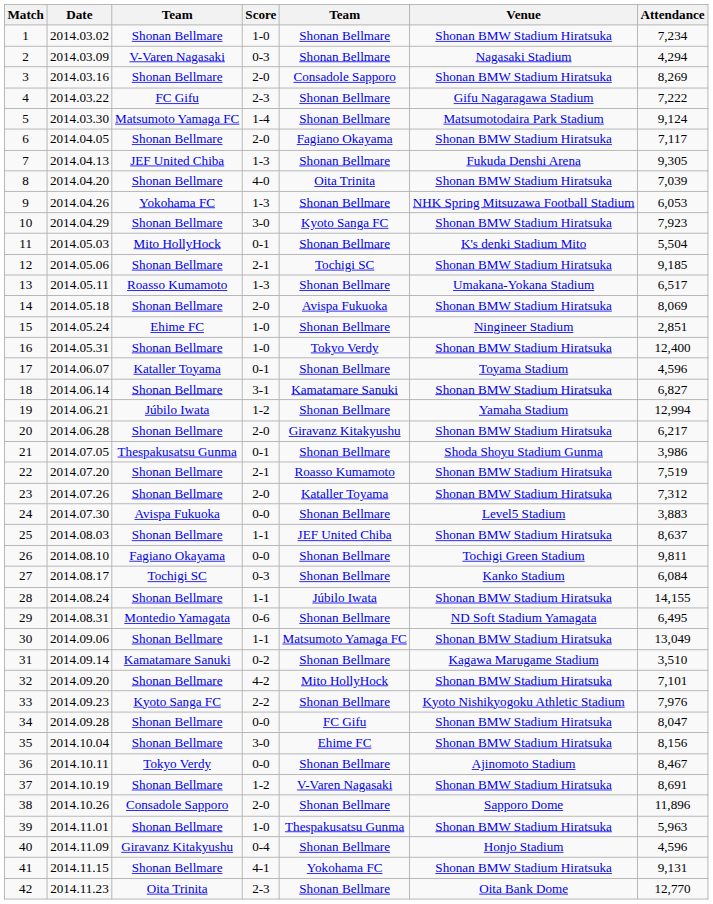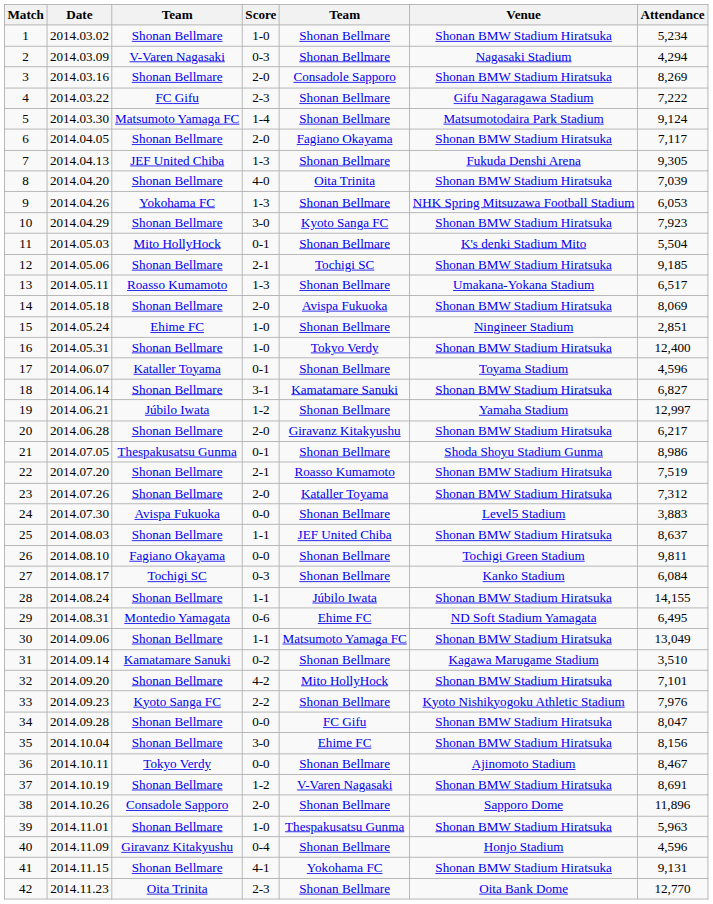 <table class="wikitable" style="text-align:center;">
 <tr>
 <th>Match</th>
 <th>Date</th>
 <th>Team</th>
 <th>Score</th>
 <th>Team</th>
 <th>Venue</th>
 <th>Attendance</th>
 </tr>
 <tr>
 <td>1</td>
 <td>2014.03.02</td>
 <td><a href='#'>Shonan Bellmare</a></td>
 <td>1-0</td>
 <td><a href='#'>Shonan Bellmare</a></td>
 <td><a href='#'>Shonan BMW Stadium Hiratsuka</a></td>
-<td>7,234</td>
+<td>5,234</td>
 </tr>
 <tr>
 <td>2</td>
 <td>2014.03.09</td>
 <td><a href='#'>V-Varen Nagasaki</a></td>
 <td>0-3</td>
 <td><a href='#'>Shonan Bellmare</a></td>
 <td><a href='#'>Nagasaki Stadium</a></td>
 <td>4,294</td>
 </tr>
 <tr>
 <td>3</td>
 <td>2014.03.16</td>
 <td><a href='#'>Shonan Bellmare</a></td>
 <td>2-0</td>
 <td><a href='#'>Consadole Sapporo</a></td>
 <td><a href='#'>Shonan BMW Stadium Hiratsuka</a></td>
 <td>8,269</td>
 </tr>
 <tr>
 <td>4</td>
 <td>2014.03.22</td>
 <td><a href='#'>FC Gifu</a></td>
 <td>2-3</td>
 <td><a href='#'>Shonan Bellmare</a></td>
 <td><a href='#'>Gifu Nagaragawa Stadium</a></td>
 <td>7,222</td>
 </tr>
 <tr>
 <td>5</td>
 <td>2014.03.30</td>
 <td><a href='#'>Matsumoto Yamaga FC</a></td>
 <td>1-4</td>
 <td><a href='#'>Shonan Bellmare</a></td>
 <td><a href='#'>Matsumotodaira Park Stadium</a></td>
 <td>9,124</td>
 </tr>
 <tr>
 <td>6</td>
 <td>2014.04.05</td>
 <td><a href='#'>Shonan Bellmare</a></td>
 <td>2-0</td>
 <td><a href='#'>Fagiano Okayama</a></td>
 <td><a href='#'>Shonan BMW Stadium Hiratsuka</a></td>
 <td>7,117</td>
 </tr>
 <tr>
 <td>7</td>
 <td>2014.04.13</td>
 <td><a href='#'>JEF United Chiba</a></td>
 <td>1-3</td>
 <td><a href='#'>Shonan Bellmare</a></td>
 <td><a href='#'>Fukuda Denshi Arena</a></td>
 <td>9,305</td>
 </tr>
 <tr>
 <td>8</td>
 <td>2014.04.20</td>
 <td><a href='#'>Shonan Bellmare</a></td>
 <td>4-0</td>
 <td><a href='#'>Oita Trinita</a></td>
 <td><a href='#'>Shonan BMW Stadium Hiratsuka</a></td>
 <td>7,039</td>
 </tr>
 <tr>
 <td>9</td>
 <td>2014.04.26</td>
 <td><a href='#'>Yokohama FC</a></td>
 <td>1-3</td>
 <td><a href='#'>Shonan Bellmare</a></td>
 <td><a href='#'>NHK Spring Mitsuzawa Football Stadium</a></td>
 <td>6,053</td>
 </tr>
 <tr>
 <td>10</td>
 <td>2014.04.29</td>
 <td><a href='#'>Shonan Bellmare</a></td>
 <td>3-0</td>
 <td><a href='#'>Kyoto Sanga FC</a></td>
 <td><a href='#'>Shonan BMW Stadium Hiratsuka</a></td>
 <td>7,923</td>
 </tr>
 <tr>
 <td>11</td>
 <td>2014.05.03</td>
 <td><a href='#'>Mito HollyHock</a></td>
 <td>0-1</td>
 <td><a href='#'>Shonan Bellmare</a></td>
 <td><a href='#'>K's denki Stadium Mito</a></td>
 <td>5,504</td>
 </tr>
 <tr>
 <td>12</td>
 <td>2014.05.06</td>
 <td><a href='#'>Shonan Bellmare</a></td>
 <td>2-1</td>
 <td><a href='#'>Tochigi SC</a></td>
 <td><a href='#'>Shonan BMW Stadium Hiratsuka</a></td>
 <td>9,185</td>
 </tr>
 <tr>
 <td>13</td>
 <td>2014.05.11</td>
 <td><a href='#'>Roasso Kumamoto</a></td>
 <td>1-3</td>
 <td><a href='#'>Shonan Bellmare</a></td>
 <td><a href='#'>Umakana-Yokana Stadium</a></td>
 <td>6,517</td>
 </tr>
 <tr>
 <td>14</td>
 <td>2014.05.18</td>
 <td><a href='#'>Shonan Bellmare</a></td>
 <td>2-0</td>
 <td><a href='#'>Avispa Fukuoka</a></td>
 <td><a href='#'>Shonan BMW Stadium Hiratsuka</a></td>
 <td>8,069</td>
 </tr>
 <tr>
 <td>15</td>
 <td>2014.05.24</td>
 <td><a href='#'>Ehime FC</a></td>
 <td>1-0</td>
 <td><a href='#'>Shonan Bellmare</a></td>
 <td><a href='#'>Ningineer Stadium</a></td>
 <td>2,851</td>
 </tr>
 <tr>
 <td>16</td>
 <td>2014.05.31</td>
 <td><a href='#'>Shonan Bellmare</a></td>
 <td>1-0</td>
 <td><a href='#'>Tokyo Verdy</a></td>
 <td><a href='#'>Shonan BMW Stadium Hiratsuka</a></td>
 <td>12,400</td>
 </tr>
 <tr>
 <td>17</td>
 <td>2014.06.07</td>
 <td><a href='#'>Kataller Toyama</a></td>
 <td>0-1</td>
 <td><a href='#'>Shonan Bellmare</a></td>
 <td><a href='#'>Toyama Stadium</a></td>
 <td>4,596</td>
 </tr>
 <tr>
 <td>18</td>
 <td>2014.06.14</td>
 <td><a href='#'>Shonan Bellmare</a></td>
 <td>3-1</td>
 <td><a href='#'>Kamatamare Sanuki</a></td>
 <td><a href='#'>Shonan BMW Stadium Hiratsuka</a></td>
 <td>6,827</td>
 </tr>
 <tr>
 <td>19</td>
 <td>2014.06.21</td>
 <td><a href='#'>Júbilo Iwata</a></td>
 <td>1-2</td>
 <td><a href='#'>Shonan Bellmare</a></td>
 <td><a href='#'>Yamaha Stadium</a></td>
-<td>12,994</td>
+<td>12,997</td>
 </tr>
 <tr>
 <td>20</td>
 <td>2014.06.28</td>
 <td><a href='#'>Shonan Bellmare</a></td>
 <td>2-0</td>
 <td><a href='#'>Giravanz Kitakyushu</a></td>
 <td><a href='#'>Shonan BMW Stadium Hiratsuka</a></td>
 <td>6,217</td>
 </tr>
 <tr>
 <td>21</td>
 <td>2014.07.05</td>
 <td><a href='#'>Thespakusatsu Gunma</a></td>
 <td>0-1</td>
 <td><a href='#'>Shonan Bellmare</a></td>
 <td><a href='#'>Shoda Shoyu Stadium Gunma</a></td>
-<td>3,986</td>
+<td>8,986</td>
 </tr>
 <tr>
 <td>22</td>
 <td>2014.07.20</td>
 <td><a href='#'>Shonan Bellmare</a></td>
 <td>2-1</td>
 <td><a href='#'>Roasso Kumamoto</a></td>
 <td><a href='#'>Shonan BMW Stadium Hiratsuka</a></td>
 <td>7,519</td>
 </tr>
 <tr>
 <td>23</td>
 <td>2014.07.26</td>
 <td><a href='#'>Shonan Bellmare</a></td>
 <td>2-0</td>
 <td><a href='#'>Kataller Toyama</a></td>
 <td><a href='#'>Shonan BMW Stadium Hiratsuka</a></td>
 <td>7,312</td>
 </tr>
 <tr>
 <td>24</td>
 <td>2014.07.30</td>
 <td><a href='#'>Avispa Fukuoka</a></td>
 <td>0-0</td>
 <td><a href='#'>Shonan Bellmare</a></td>
 <td><a href='#'>Level5 Stadium</a></td>
 <td>3,883</td>
 </tr>
 <tr>
 <td>25</td>
 <td>2014.08.03</td>
 <td><a href='#'>Shonan Bellmare</a></td>
 <td>1-1</td>
 <td><a href='#'>JEF United Chiba</a></td>
 <td><a href='#'>Shonan BMW Stadium Hiratsuka</a></td>
 <td>8,637</td>
 </tr>
 <tr>
 <td>26</td>
 <td>2014.08.10</td>
 <td><a href='#'>Fagiano Okayama</a></td>
 <td>0-0</td>
 <td><a href='#'>Shonan Bellmare</a></td>
 <td><a href='#'>Tochigi Green Stadium</a></td>
 <td>9,811</td>
 </tr>
 <tr>
 <td>27</td>
 <td>2014.08.17</td>
 <td><a href='#'>Tochigi SC</a></td>
 <td>0-3</td>
 <td><a href='#'>Shonan Bellmare</a></td>
 <td><a href='#'>Kanko Stadium</a></td>
 <td>6,084</td>
 </tr>
 <tr>
 <td>28</td>
 <td>2014.08.24</td>
 <td><a href='#'>Shonan Bellmare</a></td>
 <td>1-1</td>
 <td><a href='#'>Júbilo Iwata</a></td>
 <td><a href='#'>Shonan BMW Stadium Hiratsuka</a></td>
 <td>14,155</td>
 </tr>
 <tr>
 <td>29</td>
 <td>2014.08.31</td>
 <td><a href='#'>Montedio Yamagata</a></td>
 <td>0-6</td>
-<td><a href='#'>Shonan Bellmare</a></td>
+<td><a href='#'>Ehime FC</a></td>
 <td><a href='#'>ND Soft Stadium Yamagata</a></td>
 <td>6,495</td>
 </tr>
 <tr>
 <td>30</td>
 <td>2014.09.06</td>
 <td><a href='#'>Shonan Bellmare</a></td>
 <td>1-1</td>
 <td><a href='#'>Matsumoto Yamaga FC</a></td>
 <td><a href='#'>Shonan BMW Stadium Hiratsuka</a></td>
 <td>13,049</td>
 </tr>
 <tr>
 <td>31</td>
 <td>2014.09.14</td>
 <td><a href='#'>Kamatamare Sanuki</a></td>
 <td>0-2</td>
 <td><a href='#'>Shonan Bellmare</a></td>
 <td><a href='#'>Kagawa Marugame Stadium</a></td>
 <td>3,510</td>
 </tr>
 <tr>
 <td>32</td>
 <td>2014.09.20</td>
 <td><a href='#'>Shonan Bellmare</a></td>
 <td>4-2</td>
 <td><a href='#'>Mito HollyHock</a></td>
 <td><a href='#'>Shonan BMW Stadium Hiratsuka</a></td>
 <td>7,101</td>
 </tr>
 <tr>
 <td>33</td>
 <td>2014.09.23</td>
 <td><a href='#'>Kyoto Sanga FC</a></td>
 <td>2-2</td>
 <td><a href='#'>Shonan Bellmare</a></td>
 <td><a href='#'>Kyoto Nishikyogoku Athletic Stadium</a></td>
 <td>7,976</td>
 </tr>
 <tr>
 <td>34</td>
 <td>2014.09.28</td>
 <td><a href='#'>Shonan Bellmare</a></td>
 <td>0-0</td>
 <td><a href='#'>FC Gifu</a></td>
 <td><a href='#'>Shonan BMW Stadium Hiratsuka</a></td>
 <td>8,047</td>
 </tr>
 <tr>
 <td>35</td>
 <td>2014.10.04</td>
 <td><a href='#'>Shonan Bellmare</a></td>
 <td>3-0</td>
 <td><a href='#'>Ehime FC</a></td>
 <td><a href='#'>Shonan BMW Stadium Hiratsuka</a></td>
 <td>8,156</td>
 </tr>
 <tr>
 <td>36</td>
 <td>2014.10.11</td>
 <td><a href='#'>Tokyo Verdy</a></td>
 <td>0-0</td>
 <td><a href='#'>Shonan Bellmare</a></td>
 <td><a href='#'>Ajinomoto Stadium</a></td>
 <td>8,467</td>
 </tr>
 <tr>
 <td>37</td>
 <td>2014.10.19</td>
 <td><a href='#'>Shonan Bellmare</a></td>
 <td>1-2</td>
 <td><a href='#'>V-Varen Nagasaki</a></td>
 <td><a href='#'>Shonan BMW Stadium Hiratsuka</a></td>
 <td>8,691</td>
 </tr>
 <tr>
 <td>38</td>
 <td>2014.10.26</td>
 <td><a href='#'>Consadole Sapporo</a></td>
 <td>2-0</td>
 <td><a href='#'>Shonan Bellmare</a></td>
 <td><a href='#'>Sapporo Dome</a></td>
 <td>11,896</td>
 </tr>
 <tr>
 <td>39</td>
 <td>2014.11.01</td>
 <td><a href='#'>Shonan Bellmare</a></td>
 <td>1-0</td>
 <td><a href='#'>Thespakusatsu Gunma</a></td>
 <td><a href='#'>Shonan BMW Stadium Hiratsuka</a></td>
 <td>5,963</td>
 </tr>
 <tr>
 <td>40</td>
 <td>2014.11.09</td>
 <td><a href='#'>Giravanz Kitakyushu</a></td>
 <td>0-4</td>
 <td><a href='#'>Shonan Bellmare</a></td>
 <td><a href='#'>Honjo Stadium</a></td>
 <td>4,596</td>
 </tr>
 <tr>
 <td>41</td>
 <td>2014.11.15</td>
 <td><a href='#'>Shonan Bellmare</a></td>
 <td>4-1</td>
 <td><a href='#'>Yokohama FC</a></td>
 <td><a href='#'>Shonan BMW Stadium Hiratsuka</a></td>
 <td>9,131</td>
 </tr>
 <tr>
 <td>42</td>
 <td>2014.11.23</td>
 <td><a href='#'>Oita Trinita</a></td>
 <td>2-3</td>
 <td><a href='#'>Shonan Bellmare</a></td>
 <td><a href='#'>Oita Bank Dome</a></td>
 <td>12,770</td>
 </tr>
 </table>
